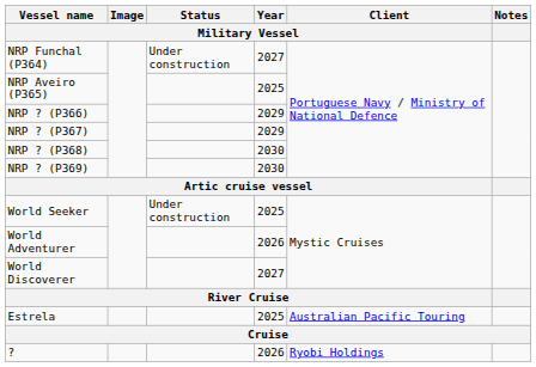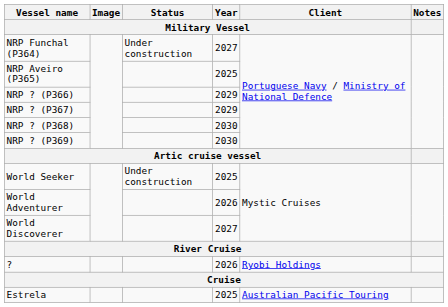 <table class="wikitable">
 <tr>
 <th>Vessel name</th>
 <th>Image</th>
 <th>Status</th>
 <th>Year</th>
 <th>Client</th>
 <th>Notes</th>
 </tr>
 <tr>
 <th colspan="5">Military Vessel</th>
 <th></th>
 </tr>
 <tr>
 <td>NRP Funchal (P364)</td>
 <td rowspan="6"></td>
 <td>Under construction</td>
 <td>2027</td>
 <td rowspan="6"><a href='#'>Portuguese Navy</a> / <a href='#'>Ministry of National Defence</a></td>
 <td rowspan="6"></td>
 </tr>
 <tr>
 <td>NRP Aveiro (P365)</td>
 <td></td>
 <td>2025</td>
 </tr>
 <tr>
 <td>NRP ? (P366)</td>
 <td></td>
 <td>2029</td>
 </tr>
 <tr>
 <td>NRP ? (P367)</td>
 <td></td>
 <td>2029</td>
 </tr>
 <tr>
 <td>NRP ? (P368)</td>
 <td></td>
 <td>2030</td>
 </tr>
 <tr>
 <td>NRP ? (P369)</td>
 <td></td>
 <td>2030</td>
 </tr>
 <tr>
 <th colspan="5">Artic cruise vessel</th>
 <th></th>
 </tr>
 <tr>
 <td>World Seeker</td>
 <td rowspan="3"></td>
 <td>Under construction</td>
 <td>2025</td>
 <td rowspan="3">Mystic Cruises</td>
 <td rowspan="3"></td>
 </tr>
 <tr>
 <td>World Adventurer</td>
 <td></td>
 <td>2026</td>
 </tr>
 <tr>
 <td>World Discoverer</td>
 <td></td>
 <td>2027</td>
 </tr>
 <tr>
 <th colspan="5">River Cruise</th>
 <th></th>
 </tr>
 <tr>
+<td>?</td>
+<td></td>
+<td></td>
+<td>2026</td>
+<td><a href='#'>Ryobi Holdings</a></td>
+<td></td>
+</tr>
+<tr>
+<th colspan="6">Cruise</th>
+</tr>
+<tr>
 <td>Estrela</td>
 <td></td>
 <td></td>
 <td>2025</td>
 <td><a href='#'>Australian Pacific Touring</a></td>
 <td></td>
 </tr>
-<tr>
-<th colspan="6">Cruise</th>
-</tr>
-<tr>
-<td>?</td>
-<td></td>
-<td></td>
-<td>2026</td>
-<td><a href='#'>Ryobi Holdings</a></td>
-<td></td>
-</tr>
 </table>
